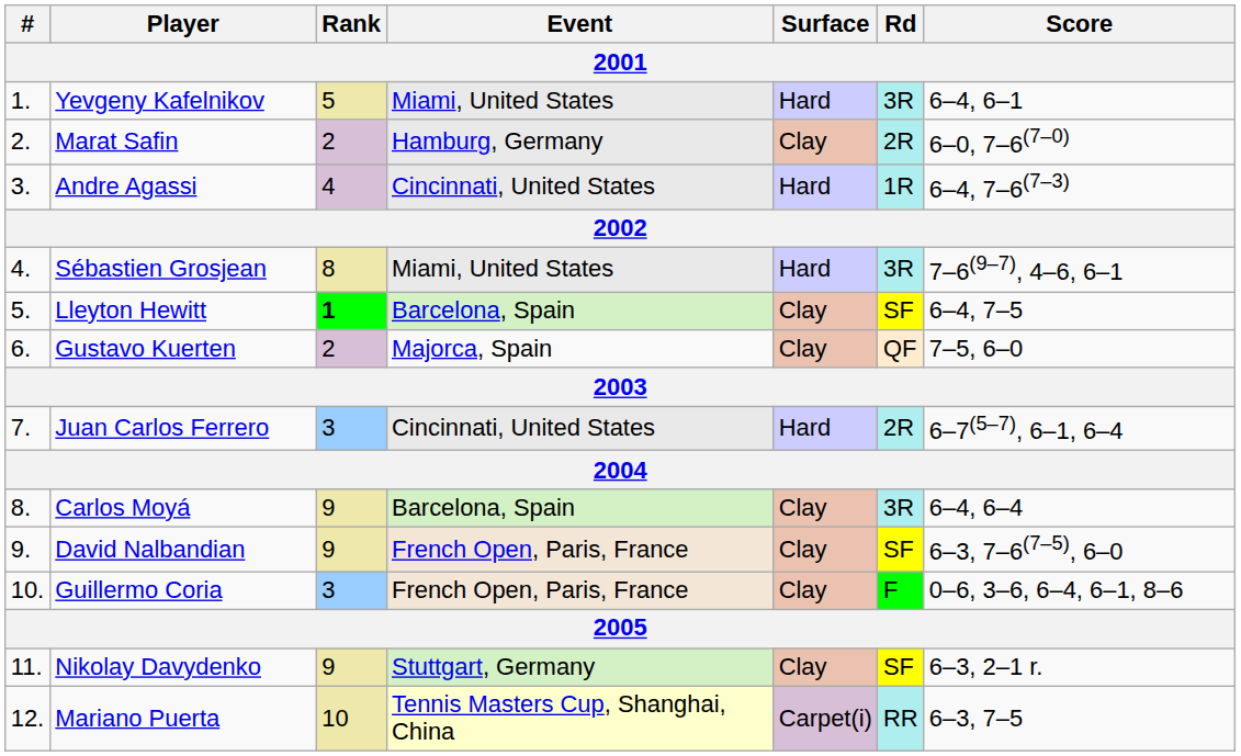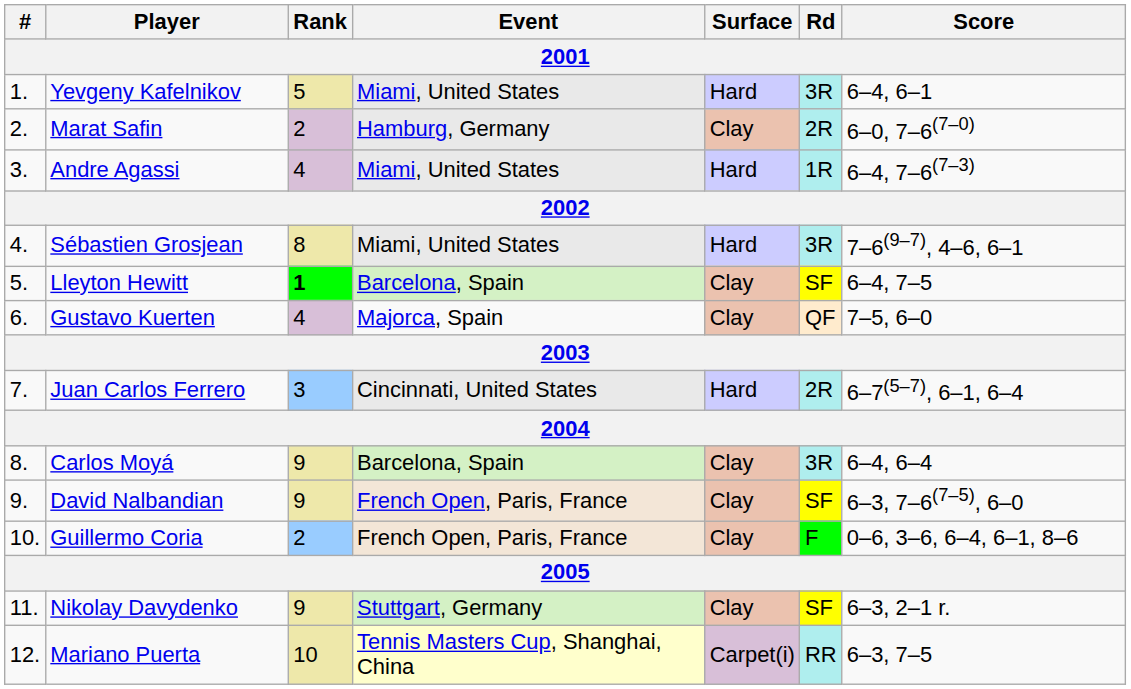 <table class="wikitable sortable">
 <tr>
 <th>#</th>
 <th width="170">Player</th>
 <th>Rank</th>
 <th width="250">Event</th>
 <th>Surface</th>
 <th>Rd</th>
 <th width="200">Score</th>
 </tr>
 <tr>
 <th colspan="7"><a href='#'>2001</a></th>
 </tr>
 <tr>
 <td>1.</td>
 <td> <a href='#'>Yevgeny Kafelnikov</a></td>
 <td bgcolor="EEE8AA">5</td>
 <td bgcolor="e9e9e9"><a href='#'>Miami</a>, United States</td>
 <td bgcolor="CCCCFF">Hard</td>
 <td bgcolor="afeeee">3R</td>
 <td>6–4, 6–1</td>
 </tr>
 <tr>
 <td>2.</td>
 <td> <a href='#'>Marat Safin</a></td>
 <td bgcolor="thistle">2</td>
 <td bgcolor="e9e9e9"><a href='#'>Hamburg</a>, Germany</td>
 <td bgcolor="EBC2AF">Clay</td>
 <td bgcolor="afeeee">2R</td>
 <td>6–0, 7–6<sup>(7–0)</sup></td>
 </tr>
 <tr>
 <td>3.</td>
 <td> <a href='#'>Andre Agassi</a></td>
 <td bgcolor="thistle">4</td>
-<td bgcolor="e9e9e9"><a href='#'>Cincinnati</a>, United States</td>
+<td bgcolor="e9e9e9"><a href='#'>Miami</a>, United States</td>
 <td bgcolor="CCCCFF">Hard</td>
 <td bgcolor="afeeee">1R</td>
 <td>6–4, 7–6<sup>(7–3)</sup></td>
 </tr>
 <tr>
 <th colspan="7"><a href='#'>2002</a></th>
 </tr>
 <tr>
 <td>4.</td>
 <td> <a href='#'>Sébastien Grosjean</a></td>
 <td bgcolor="EEE8AA">8</td>
 <td bgcolor="e9e9e9">Miami, United States</td>
 <td bgcolor="CCCCFF">Hard</td>
 <td bgcolor="afeeee">3R</td>
 <td>7–6<sup>(9–7)</sup>, 4–6, 6–1</td>
 </tr>
 <tr>
 <td>5.</td>
 <td> <a href='#'>Lleyton Hewitt</a></td>
 <td bgcolor="lime"><strong>1</strong></td>
 <td bgcolor="d4f1c5"><a href='#'>Barcelona</a>, Spain</td>
 <td bgcolor="EBC2AF">Clay</td>
 <td bgcolor="yellow">SF</td>
 <td>6–4, 7–5</td>
 </tr>
 <tr>
 <td>6.</td>
 <td> <a href='#'>Gustavo Kuerten</a></td>
-<td bgcolor="thistle">2</td>
+<td bgcolor="thistle">4</td>
 <td><a href='#'>Majorca</a>, Spain</td>
 <td bgcolor="EBC2AF">Clay</td>
 <td bgcolor="ffebcd">QF</td>
 <td>7–5, 6–0</td>
 </tr>
 <tr>
 <th colspan="7"><a href='#'>2003</a></th>
 </tr>
 <tr>
 <td>7.</td>
 <td> <a href='#'>Juan Carlos Ferrero</a></td>
 <td bgcolor="99ccff">3</td>
 <td bgcolor="e9e9e9">Cincinnati, United States</td>
 <td bgcolor="CCCCFF">Hard</td>
 <td bgcolor="afeeee">2R</td>
 <td>6–7<sup>(5–7)</sup>, 6–1, 6–4</td>
 </tr>
 <tr>
 <th colspan="7"><a href='#'>2004</a></th>
 </tr>
 <tr>
 <td>8.</td>
 <td> <a href='#'>Carlos Moyá</a></td>
 <td bgcolor="EEE8AA">9</td>
 <td bgcolor="d4f1c5">Barcelona, Spain</td>
 <td bgcolor="EBC2AF">Clay</td>
 <td bgcolor="afeeee">3R</td>
 <td>6–4, 6–4</td>
 </tr>
 <tr>
 <td>9.</td>
 <td> <a href='#'>David Nalbandian</a></td>
 <td bgcolor="EEE8AA">9</td>
 <td bgcolor="f3e6d7"><a href='#'>French Open</a>, Paris, France</td>
 <td bgcolor="EBC2AF">Clay</td>
 <td bgcolor="yellow">SF</td>
 <td>6–3, 7–6<sup>(7–5)</sup>, 6–0</td>
 </tr>
 <tr>
 <td>10.</td>
 <td> <a href='#'>Guillermo Coria</a></td>
-<td bgcolor="99ccff">3</td>
+<td bgcolor="99ccff">2</td>
 <td bgcolor="f3e6d7">French Open, Paris, France</td>
 <td bgcolor="EBC2AF">Clay</td>
 <td bgcolor="lime">F</td>
 <td>0–6, 3–6, 6–4, 6–1, 8–6</td>
 </tr>
 <tr>
 <th colspan="7"><a href='#'>2005</a></th>
 </tr>
 <tr>
 <td>11.</td>
 <td> <a href='#'>Nikolay Davydenko</a></td>
 <td bgcolor="EEE8AA">9</td>
 <td bgcolor="d4f1c5"><a href='#'>Stuttgart</a>, Germany</td>
 <td bgcolor="EBC2AF">Clay</td>
 <td bgcolor="yellow">SF</td>
 <td>6–3, 2–1 r.</td>
 </tr>
 <tr>
 <td>12.</td>
 <td> <a href='#'>Mariano Puerta</a></td>
 <td bgcolor="EEE8AA">10</td>
 <td bgcolor="ffffcc"><a href='#'>Tennis Masters Cup</a>, Shanghai, China</td>
 <td bgcolor="thistle">Carpet(i)</td>
 <td bgcolor="afeeee">RR</td>
 <td>6–3, 7–5</td>
 </tr>
 </table>
